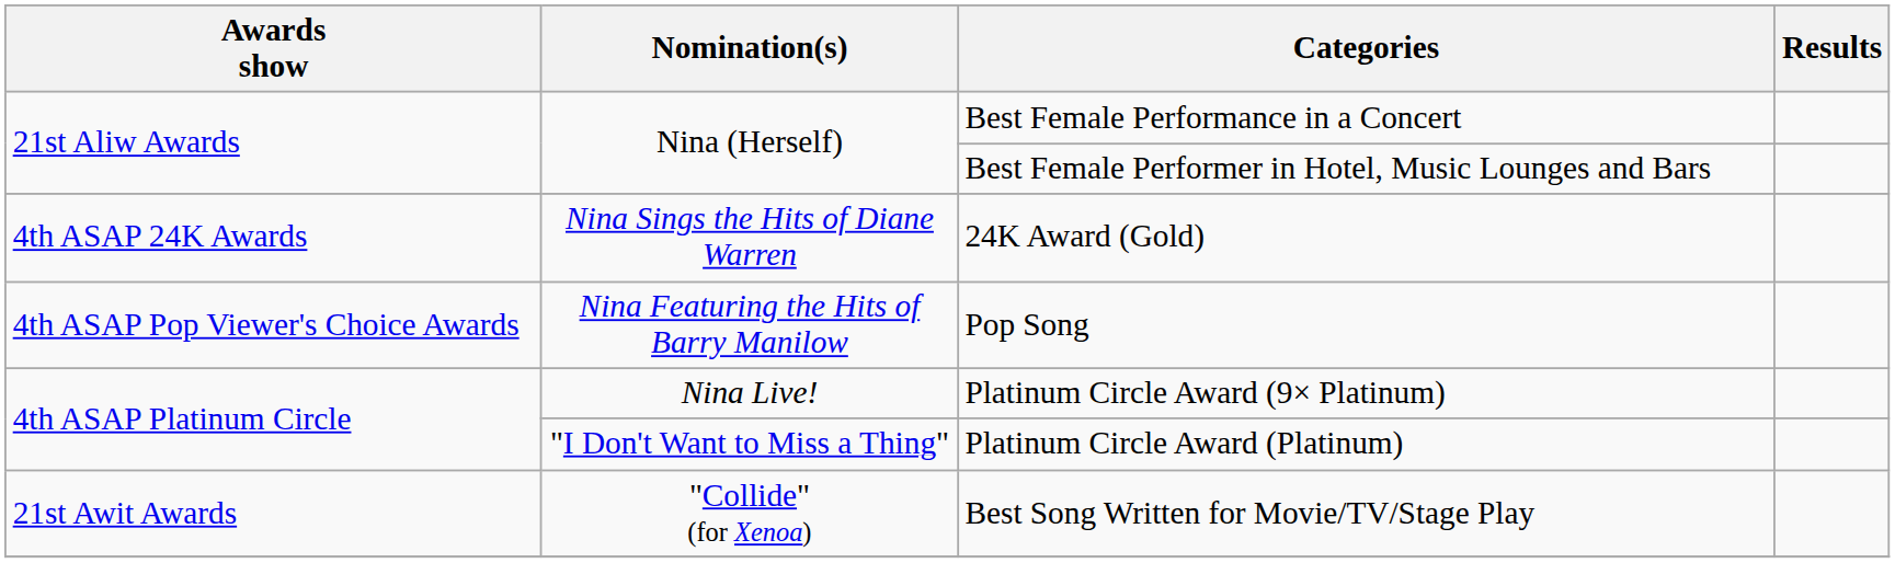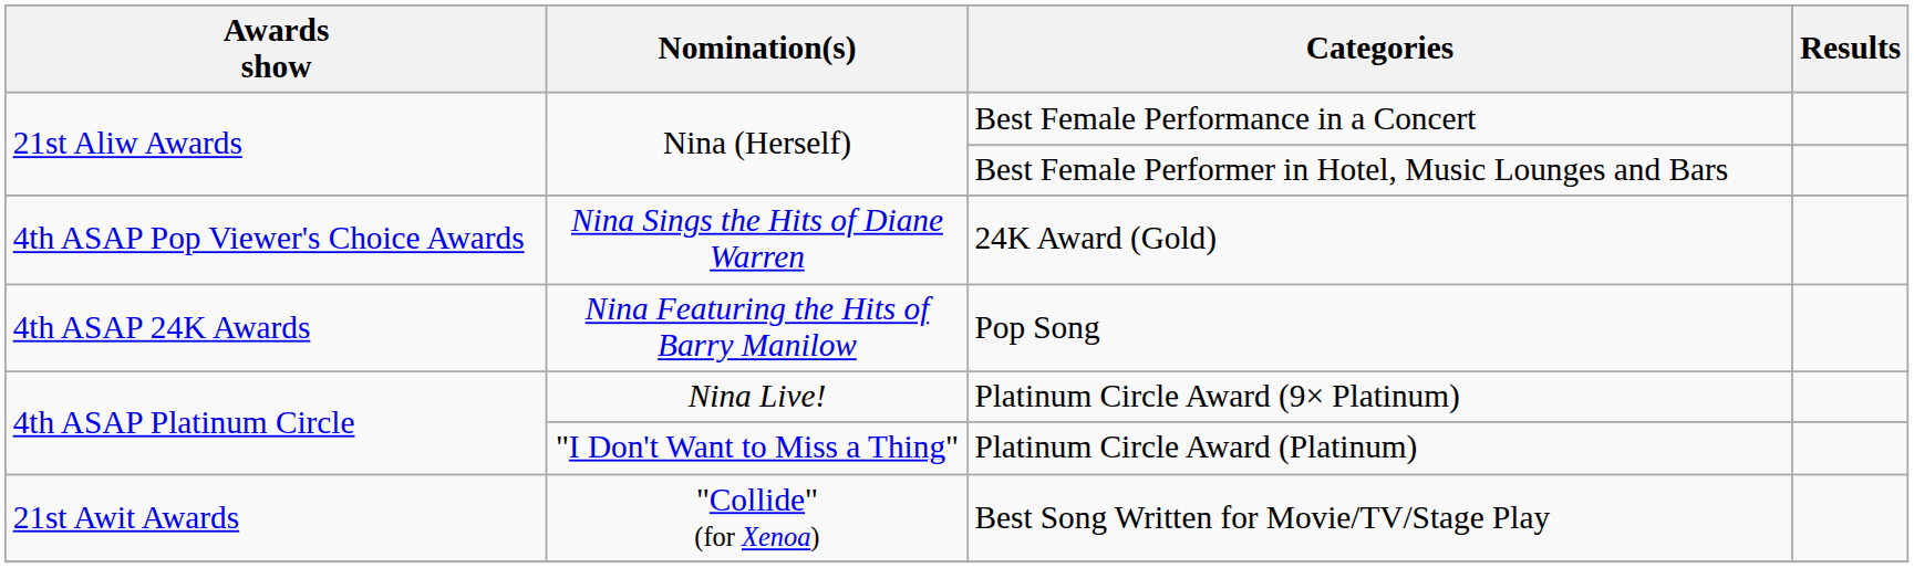 <table class="wikitable">
 <tr>
 <th width="260">Awards<br>show</th>
 <th width="200">Nomination(s)</th>
 <th width="400">Categories</th>
 <th>Results</th>
 </tr>
 <tr>
 <td rowspan="2"><a href='#'>21st Aliw Awards</a></td>
 <td align="center" rowspan="2">Nina (Herself)</td>
 <td>Best Female Performance in a Concert</td>
 <td></td>
 </tr>
 <tr>
 <td>Best Female Performer in Hotel, Music Lounges and Bars</td>
 <td></td>
 </tr>
 <tr>
-<td><a href='#'>4th ASAP 24K Awards</a></td>
+<td><a href='#'>4th ASAP Pop Viewer's Choice Awards</a></td>
 <td align="center"><em><a href='#'>Nina Sings the Hits of Diane Warren</a></em></td>
 <td>24K Award (Gold)</td>
 <td></td>
 </tr>
 <tr>
-<td><a href='#'>4th ASAP Pop Viewer's Choice Awards</a></td>
+<td><a href='#'>4th ASAP 24K Awards</a></td>
 <td align="center"><em><a href='#'>Nina Featuring the Hits of Barry Manilow</a></em></td>
 <td>Pop Song</td>
 <td></td>
 </tr>
 <tr>
 <td rowspan="2"><a href='#'>4th ASAP Platinum Circle</a></td>
 <td align="center"><em>Nina Live!</em></td>
 <td>Platinum Circle Award (9× Platinum)</td>
 <td></td>
 </tr>
 <tr>
 <td align="center">"<a href='#'>I Don't Want to Miss a Thing</a>"</td>
 <td>Platinum Circle Award (Platinum)</td>
 <td></td>
 </tr>
 <tr>
 <td><a href='#'>21st Awit Awards</a></td>
 <td align="center">"<a href='#'>Collide</a>"<br><small>(for <em><a href='#'>Xenoa</a></em>)</small></td>
 <td>Best Song Written for Movie/TV/Stage Play</td>
 <td></td>
 </tr>
 <tr>
 </tr>
 </table>
